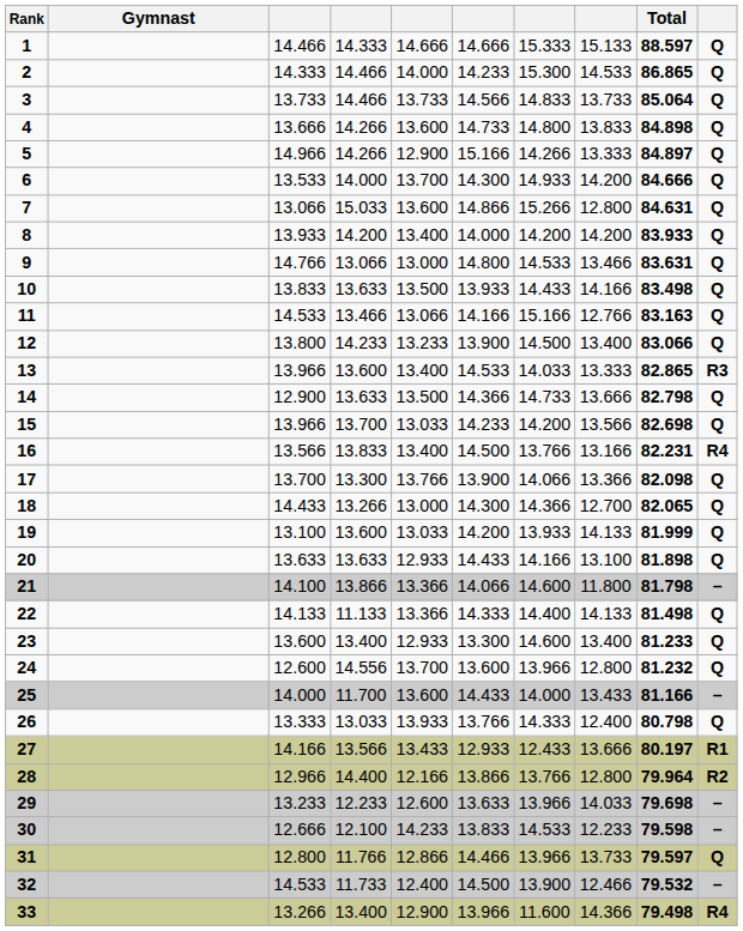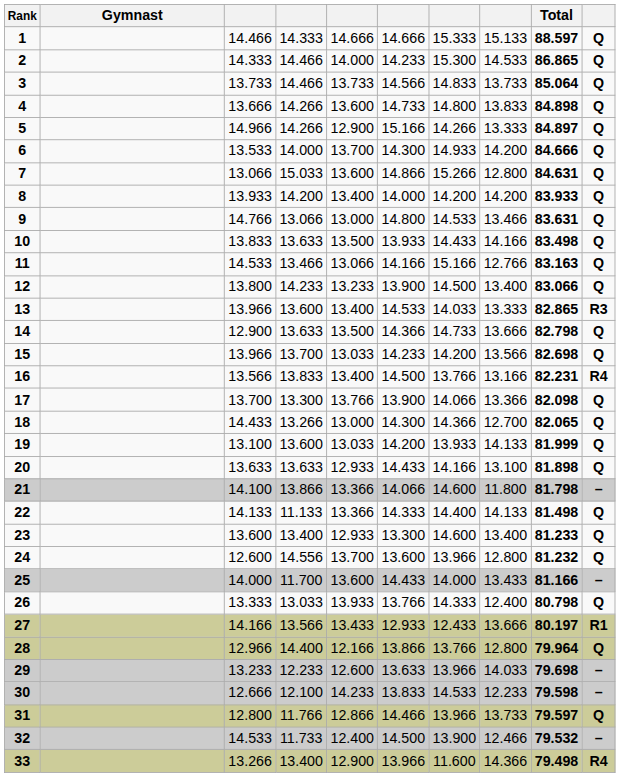 <table class="wikitable sortable" style="text-align:center; font-size:100%">
 <tr>
 <th scope="col" style="width:15px;"><small>Rank</small></th>
 <th scope="col" style="width:200px;">Gymnast</th>
 <th scope="col" style="width:50px;"></th>
 <th scope="col" style="width:50px;"></th>
 <th scope="col" style="width:50px;"></th>
 <th scope="col" style="width:50px;"></th>
 <th scope="col" style="width:50px;"></th>
 <th scope="col" style="width:50px;"></th>
 <th scope="col" style="width:50px;">Total</th>
 <th scope="col" style="width:30px;"><small></small></th>
 </tr>
 <tr>
 <td scope="row" style="text-align:center;"><strong>1</strong></td>
 <td style="text-align:left;"></td>
 <td>14.466</td>
 <td>14.333</td>
 <td>14.666</td>
 <td>14.666</td>
 <td>15.333</td>
 <td>15.133</td>
 <td><strong>88.597</strong></td>
 <td><strong>Q</strong></td>
 </tr>
 <tr>
 <td scope="row" style="text-align:center;"><strong>2</strong></td>
 <td style="text-align:left;"></td>
 <td>14.333</td>
 <td>14.466</td>
 <td>14.000</td>
 <td>14.233</td>
 <td>15.300</td>
 <td>14.533</td>
 <td><strong>86.865</strong></td>
 <td><strong>Q</strong></td>
 </tr>
 <tr>
 <td scope="row" style="text-align:center;"><strong>3</strong></td>
 <td style="text-align:left;"></td>
 <td>13.733</td>
 <td>14.466</td>
 <td>13.733</td>
 <td>14.566</td>
 <td>14.833</td>
 <td>13.733</td>
 <td><strong>85.064</strong></td>
 <td><strong>Q</strong></td>
 </tr>
 <tr>
 <td scope="row" style="text-align:center;"><strong>4</strong></td>
 <td style="text-align:left;"></td>
 <td>13.666</td>
 <td>14.266</td>
 <td>13.600</td>
 <td>14.733</td>
 <td>14.800</td>
 <td>13.833</td>
 <td><strong>84.898</strong></td>
 <td><strong>Q</strong></td>
 </tr>
 <tr>
 <td scope="row" style="text-align:center;"><strong>5</strong></td>
 <td style="text-align:left;"></td>
 <td>14.966</td>
 <td>14.266</td>
 <td>12.900</td>
 <td>15.166</td>
 <td>14.266</td>
 <td>13.333</td>
 <td><strong>84.897</strong></td>
 <td><strong>Q</strong></td>
 </tr>
 <tr>
 <td scope="row" style="text-align:center;"><strong>6</strong></td>
 <td style="text-align:left;"></td>
 <td>13.533</td>
 <td>14.000</td>
 <td>13.700</td>
 <td>14.300</td>
 <td>14.933</td>
 <td>14.200</td>
 <td><strong>84.666</strong></td>
 <td><strong>Q</strong></td>
 </tr>
 <tr>
 <td scope="row" style="text-align:center;"><strong>7</strong></td>
 <td style="text-align:left;"></td>
 <td>13.066</td>
 <td>15.033</td>
 <td>13.600</td>
 <td>14.866</td>
 <td>15.266</td>
 <td>12.800</td>
 <td><strong>84.631</strong></td>
 <td><strong>Q</strong></td>
 </tr>
 <tr>
 <td scope="row" style="text-align:center;"><strong>8</strong></td>
 <td style="text-align:left;"></td>
 <td>13.933</td>
 <td>14.200</td>
 <td>13.400</td>
 <td>14.000</td>
 <td>14.200</td>
 <td>14.200</td>
 <td><strong>83.933</strong></td>
 <td><strong>Q</strong></td>
 </tr>
 <tr>
 <td scope="row" style="text-align:center;"><strong>9</strong></td>
 <td style="text-align:left;"></td>
 <td>14.766</td>
 <td>13.066</td>
 <td>13.000</td>
 <td>14.800</td>
 <td>14.533</td>
 <td>13.466</td>
 <td><strong>83.631</strong></td>
 <td><strong>Q</strong></td>
 </tr>
 <tr>
 <td scope="row" style="text-align:center;"><strong>10</strong></td>
 <td style="text-align:left;"></td>
 <td>13.833</td>
 <td>13.633</td>
 <td>13.500</td>
 <td>13.933</td>
 <td>14.433</td>
 <td>14.166</td>
 <td><strong>83.498</strong></td>
 <td><strong>Q</strong></td>
 </tr>
 <tr>
 <td scope="row" style="text-align:center;"><strong>11</strong></td>
 <td style="text-align:left;"></td>
 <td>14.533</td>
 <td>13.466</td>
 <td>13.066</td>
 <td>14.166</td>
 <td>15.166</td>
 <td>12.766</td>
 <td><strong>83.163</strong></td>
 <td><strong>Q</strong></td>
 </tr>
 <tr>
 <td scope="row" style="text-align:center;"><strong>12</strong></td>
 <td style="text-align:left;"></td>
 <td>13.800</td>
 <td>14.233</td>
 <td>13.233</td>
 <td>13.900</td>
 <td>14.500</td>
 <td>13.400</td>
 <td><strong>83.066</strong></td>
 <td><strong>Q</strong></td>
 </tr>
 <tr>
 <td scope="row" style="text-align:center;"><strong>13</strong></td>
 <td style="text-align:left;"></td>
 <td>13.966</td>
 <td>13.600</td>
 <td>13.400</td>
 <td>14.533</td>
 <td>14.033</td>
 <td>13.333</td>
 <td><strong>82.865</strong></td>
 <td><strong>R3</strong></td>
 </tr>
 <tr>
 <td scope="row" style="text-align:center;"><strong>14</strong></td>
 <td style="text-align:left;"></td>
 <td>12.900</td>
 <td>13.633</td>
 <td>13.500</td>
 <td>14.366</td>
 <td>14.733</td>
 <td>13.666</td>
 <td><strong>82.798</strong></td>
 <td><strong>Q</strong></td>
 </tr>
 <tr>
 <td scope="row" style="text-align:center;"><strong>15</strong></td>
 <td style="text-align:left;"></td>
 <td>13.966</td>
 <td>13.700</td>
 <td>13.033</td>
 <td>14.233</td>
 <td>14.200</td>
 <td>13.566</td>
 <td><strong>82.698</strong></td>
 <td><strong>Q</strong></td>
 </tr>
 <tr>
 <td scope="row" style="text-align:center;"><strong>16</strong></td>
 <td style="text-align:left;"></td>
 <td>13.566</td>
 <td>13.833</td>
 <td>13.400</td>
 <td>14.500</td>
 <td>13.766</td>
 <td>13.166</td>
 <td><strong>82.231</strong></td>
 <td><strong>R4</strong></td>
 </tr>
 <tr>
 <td scope="row" style="text-align:center;"><strong>17</strong></td>
 <td style="text-align:left;"></td>
 <td>13.700</td>
 <td>13.300</td>
 <td>13.766</td>
 <td>13.900</td>
 <td>14.066</td>
 <td>13.366</td>
 <td><strong>82.098</strong></td>
 <td><strong>Q</strong></td>
 </tr>
 <tr>
 <td scope="row" style="text-align:center;"><strong>18</strong></td>
 <td style="text-align:left;"></td>
 <td>14.433</td>
 <td>13.266</td>
 <td>13.000</td>
 <td>14.300</td>
 <td>14.366</td>
 <td>12.700</td>
 <td><strong>82.065</strong></td>
 <td><strong>Q</strong></td>
 </tr>
 <tr>
 <td scope="row" style="text-align:center;"><strong>19</strong></td>
 <td style="text-align:left;"></td>
 <td>13.100</td>
 <td>13.600</td>
 <td>13.033</td>
 <td>14.200</td>
 <td>13.933</td>
 <td>14.133</td>
 <td><strong>81.999</strong></td>
 <td><strong>Q</strong></td>
 </tr>
 <tr>
 <td scope="row" style="text-align:center;"><strong>20</strong></td>
 <td style="text-align:left;"></td>
 <td>13.633</td>
 <td>13.633</td>
 <td>12.933</td>
 <td>14.433</td>
 <td>14.166</td>
 <td>13.100</td>
 <td><strong>81.898</strong></td>
 <td><strong>Q</strong></td>
 </tr>
 <tr style="background:#cccccc;">
 <td scope="row" style="text-align:center;"><strong>21</strong></td>
 <td style="text-align:left;"></td>
 <td>14.100</td>
 <td>13.866</td>
 <td>13.366</td>
 <td>14.066</td>
 <td>14.600</td>
 <td>11.800</td>
 <td><strong>81.798</strong></td>
 <td><strong>–</strong></td>
 </tr>
 <tr>
 <td scope="row" style="text-align:center;"><strong>22</strong></td>
 <td style="text-align:left;"></td>
 <td>14.133</td>
 <td>11.133</td>
 <td>13.366</td>
 <td>14.333</td>
 <td>14.400</td>
 <td>14.133</td>
 <td><strong>81.498</strong></td>
 <td><strong>Q</strong></td>
 </tr>
 <tr>
 <td scope="row" style="text-align:center;"><strong>23</strong></td>
 <td style="text-align:left;"></td>
 <td>13.600</td>
 <td>13.400</td>
 <td>12.933</td>
 <td>13.300</td>
 <td>14.600</td>
 <td>13.400</td>
 <td><strong>81.233</strong></td>
 <td><strong>Q</strong></td>
 </tr>
 <tr>
 <td scope="row" style="text-align:center;"><strong>24</strong></td>
 <td style="text-align:left;"></td>
 <td>12.600</td>
 <td>14.556</td>
 <td>13.700</td>
 <td>13.600</td>
 <td>13.966</td>
 <td>12.800</td>
 <td><strong>81.232</strong></td>
 <td><strong>Q</strong></td>
 </tr>
 <tr style="background:#cccccc;">
 <td scope="row" style="text-align:center;"><strong>25</strong></td>
 <td style="text-align:left;"></td>
 <td>14.000</td>
 <td>11.700</td>
 <td>13.600</td>
 <td>14.433</td>
 <td>14.000</td>
 <td>13.433</td>
 <td><strong>81.166</strong></td>
 <td><strong>–</strong></td>
 </tr>
 <tr>
 <td scope="row" style="text-align:center;"><strong>26</strong></td>
 <td style="text-align:left;"></td>
 <td>13.333</td>
 <td>13.033</td>
 <td>13.933</td>
 <td>13.766</td>
 <td>14.333</td>
 <td>12.400</td>
 <td><strong>80.798</strong></td>
 <td><strong>Q</strong></td>
 </tr>
 <tr style="background:#cccc99;">
 <td scope="row" style="text-align:center;"><strong>27</strong></td>
 <td style="text-align:left;"></td>
 <td>14.166</td>
 <td>13.566</td>
 <td>13.433</td>
 <td>12.933</td>
 <td>12.433</td>
 <td>13.666</td>
 <td><strong>80.197</strong></td>
 <td><strong>R1</strong></td>
 </tr>
 <tr style="background:#cccc99;">
 <td scope="row" style="text-align:center;"><strong>28</strong></td>
 <td style="text-align:left;"></td>
 <td>12.966</td>
 <td>14.400</td>
 <td>12.166</td>
 <td>13.866</td>
 <td>13.766</td>
 <td>12.800</td>
 <td><strong>79.964</strong></td>
-<td><strong>R2</strong></td>
+<td><strong>Q</strong></td>
 </tr>
 <tr style="background:#cccccc;">
 <td scope="row" style="text-align:center;"><strong>29</strong></td>
 <td style="text-align:left;"></td>
 <td>13.233</td>
 <td>12.233</td>
 <td>12.600</td>
 <td>13.633</td>
 <td>13.966</td>
 <td>14.033</td>
 <td><strong>79.698</strong></td>
 <td><strong>–</strong></td>
 </tr>
 <tr style="background:#cccccc;">
 <td scope="row" style="text-align:center;"><strong>30</strong></td>
 <td style="text-align:left;"></td>
 <td>12.666</td>
 <td>12.100</td>
 <td>14.233</td>
 <td>13.833</td>
 <td>14.533</td>
 <td>12.233</td>
 <td><strong>79.598</strong></td>
 <td><strong>–</strong></td>
 </tr>
 <tr style="background:#cccc99;">
 <td scope="row" style="text-align:center;"><strong>31</strong></td>
 <td style="text-align:left;"></td>
 <td>12.800</td>
 <td>11.766</td>
 <td>12.866</td>
 <td>14.466</td>
 <td>13.966</td>
 <td>13.733</td>
 <td><strong>79.597</strong></td>
 <td><strong>Q</strong></td>
 </tr>
 <tr style="background:#cccccc;">
 <td scope="row" style="text-align:center;"><strong>32</strong></td>
 <td style="text-align:left;"></td>
 <td>14.533</td>
 <td>11.733</td>
 <td>12.400</td>
 <td>14.500</td>
 <td>13.900</td>
 <td>12.466</td>
 <td><strong>79.532</strong></td>
 <td><strong>–</strong></td>
 </tr>
 <tr style="background:#cccc99;">
 <td scope="row" style="text-align:center;"><strong>33</strong></td>
 <td style="text-align:left;"></td>
 <td>13.266</td>
 <td>13.400</td>
 <td>12.900</td>
 <td>13.966</td>
 <td>11.600</td>
 <td>14.366</td>
 <td><strong>79.498</strong></td>
 <td><strong>R4</strong></td>
 </tr>
 </table>
